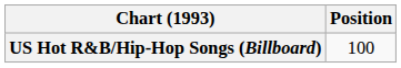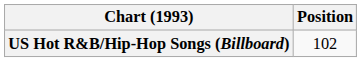 <table class="wikitable plainrowheaders" style="text-align:center">
 <tr>
 <th scope="col">Chart (1993)</th>
 <th scope="col">Position</th>
 </tr>
 <tr>
 <th scope="row">US Hot R&B/Hip-Hop Songs (<em>Billboard</em>)</th>
-<td>100</td>
+<td>102</td>
 </tr>
 </table>
